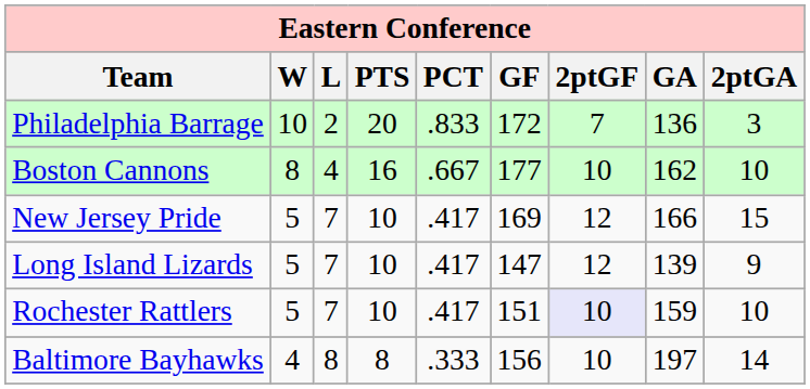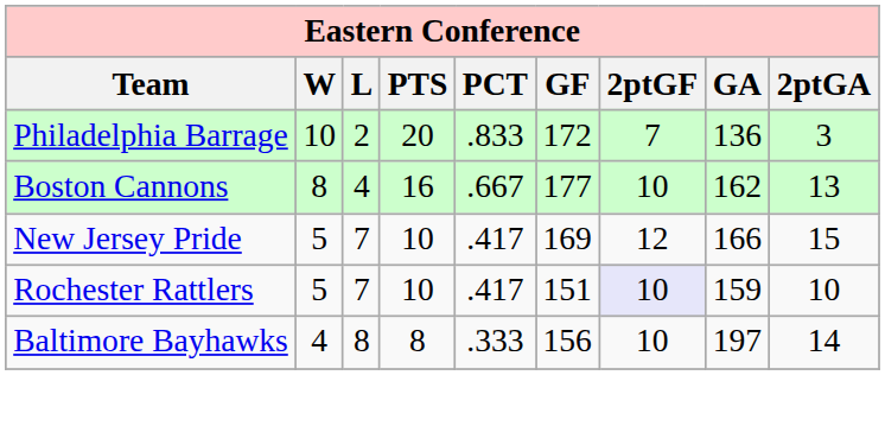 <table class="wikitable">
 <tr bgcolor="#ffcbcb">
 <td colspan="9" align="center"><strong>Eastern Conference</strong></td>
 </tr>
 <tr bgcolor="#efefef">
 <th>Team</th>
 <th>W</th>
 <th>L</th>
 <th>PTS</th>
 <th>PCT</th>
 <th>GF</th>
 <th>2ptGF</th>
 <th>GA</th>
 <th>2ptGA</th>
 </tr>
 <tr align="center" bgcolor="#ccffcc">
 <td align="left"><a href='#'>Philadelphia Barrage</a></td>
 <td>10</td>
 <td>2</td>
 <td>20</td>
 <td>.833</td>
 <td>172</td>
 <td>7</td>
 <td>136</td>
 <td>3</td>
 </tr>
 <tr align="center" bgcolor="#ccffcc">
 <td align="left"><a href='#'>Boston Cannons</a></td>
 <td>8</td>
 <td>4</td>
 <td>16</td>
 <td>.667</td>
 <td>177</td>
 <td>10</td>
 <td>162</td>
-<td>10</td>
+<td>13</td>
 </tr>
 <tr align="center">
 <td align="left"><a href='#'>New Jersey Pride</a></td>
 <td>5</td>
 <td>7</td>
 <td>10</td>
 <td>.417</td>
 <td>169</td>
 <td>12</td>
 <td>166</td>
 <td>15</td>
-</tr>
-<tr align="center">
-<td align="left"><a href='#'>Long Island Lizards</a></td>
-<td>5</td>
-<td>7</td>
-<td>10</td>
-<td>.417</td>
-<td>147</td>
-<td>12</td>
-<td>139</td>
-<td>9</td>
 </tr>
 <tr align="center">
 <td align="left"><a href='#'>Rochester Rattlers</a></td>
 <td>5</td>
 <td>7</td>
 <td>10</td>
 <td>.417</td>
 <td>151</td>
 <td style="background: lavender;">10</td>
 <td>159</td>
 <td>10</td>
 </tr>
 <tr align="center">
 <td align="left"><a href='#'>Baltimore Bayhawks</a></td>
 <td>4</td>
 <td>8</td>
 <td>8</td>
 <td>.333</td>
 <td>156</td>
 <td>10</td>
 <td>197</td>
 <td>14</td>
 </tr>
 </table>
